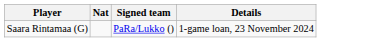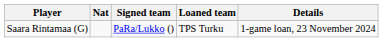 <table class="wikitable" width="" 85%">
 <tr>
 <th>Player</th>
 <th>Nat</th>
 <th>Signed team</th>
+<th>Loaned team</th>
 <th>Details</th>
 </tr>
 <tr>
 <td>Saara Rintamaa (G)</td>
 <td align=center></td>
 <td><a href='#'>PaRa/Lukko</a> (<a href='#'></a>)</td>
+<td>TPS Turku</td>
 <td>1-game loan, 23 November 2024</td>
 </tr>
 </table>
